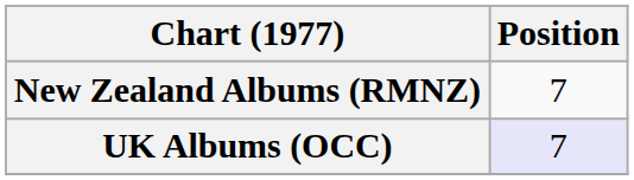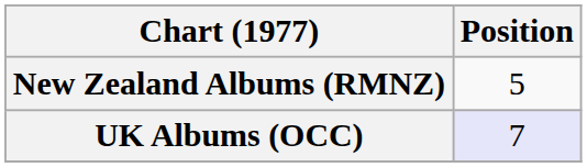 <table class="wikitable sortable plainrowheaders" style="text-align:center;">
 <tr>
 <th scope="col">Chart (1977)</th>
 <th scope="col">Position</th>
 </tr>
 <tr>
 <th scope="row">New Zealand Albums (RMNZ)</th>
-<td>7</td>
+<td>5</td>
 </tr>
 <tr>
 <th scope="row">UK Albums (OCC)</th>
 <td style="background: lavender;">7</td>
 </tr>
 <tr>
 </tr>
 </table>
